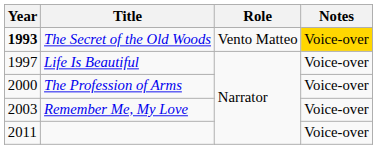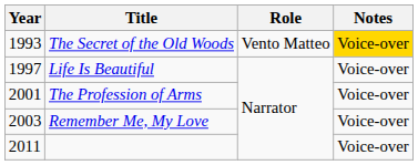 <table class="wikitable plainrowheaders sortable">
 <tr>
 <th scope="col">Year</th>
 <th scope="col">Title</th>
 <th scope="col">Role</th>
 <th scope="col">Notes</th>
 </tr>
 <tr>
-<td><strong>1993</strong></td>
+<td>1993</td>
 <td><em><a href='#'>The Secret of the Old Woods</a></em></td>
 <td>Vento Matteo</td>
 <td style="background: gold;">Voice-over</td>
 </tr>
 <tr>
 <td>1997</td>
 <td><em><a href='#'>Life Is Beautiful</a></em></td>
 <td rowspan=4>Narrator</td>
 <td>Voice-over</td>
 </tr>
 <tr>
-<td>2000</td>
+<td>2001</td>
 <td><em><a href='#'>The Profession of Arms</a></em></td>
 <td>Voice-over</td>
 </tr>
 <tr>
 <td>2003</td>
 <td><em><a href='#'>Remember Me, My Love</a></em></td>
 <td>Voice-over</td>
 </tr>
 <tr>
 <td>2011</td>
 <td><em></em></td>
 <td>Voice-over</td>
 </tr>
 </table>
